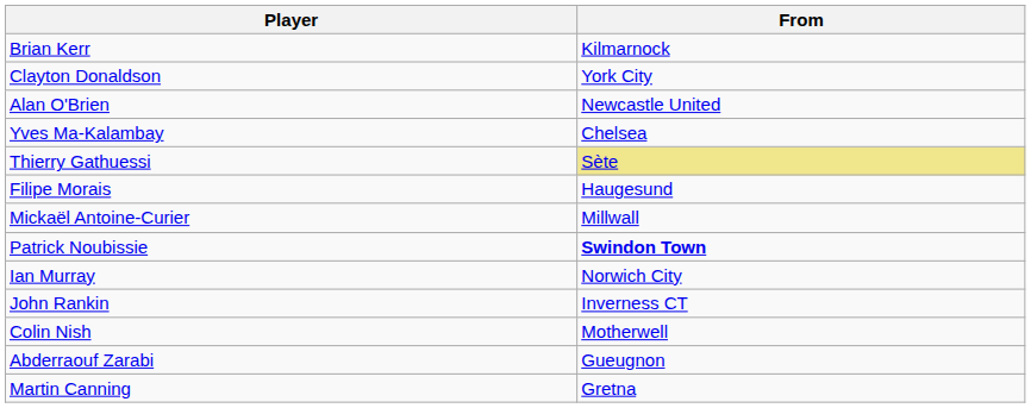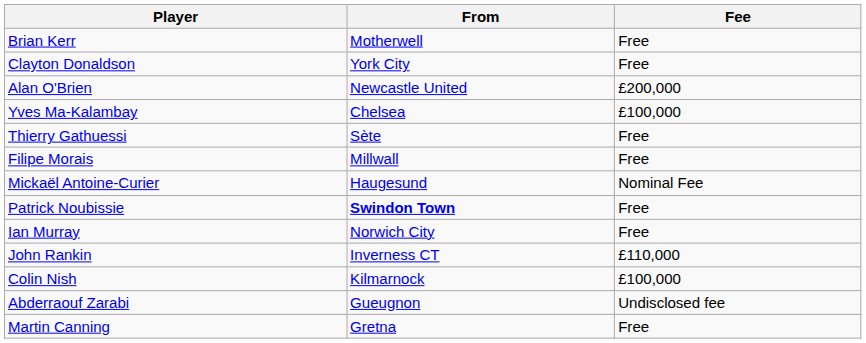 <table class="wikitable" style="text-align:center; font-size:95%;width:98%; text-align:left">
 <tr>
 <th>Player</th>
 <th>From</th>
+<th>Fee</th>
 </tr>
 <tr>
 <td> <a href='#'>Brian Kerr</a></td>
-<td><a href='#'>Kilmarnock</a></td>
+<td><a href='#'>Motherwell</a></td>
+<td>Free</td>
 </tr>
 <tr>
 <td> <a href='#'>Clayton Donaldson</a></td>
 <td><a href='#'>York City</a></td>
+<td>Free</td>
 </tr>
 <tr>
 <td> <a href='#'>Alan O'Brien</a></td>
 <td><a href='#'>Newcastle United</a></td>
+<td>£200,000</td>
 </tr>
 <tr>
 <td> <a href='#'>Yves Ma-Kalambay</a></td>
 <td><a href='#'>Chelsea</a></td>
+<td>£100,000</td>
 </tr>
 <tr>
 <td> <a href='#'>Thierry Gathuessi</a></td>
-<td style="background: khaki;"><a href='#'>Sète</a></td>
+<td><a href='#'>Sète</a></td>
+<td>Free</td>
 </tr>
 <tr>
 <td> <a href='#'>Filipe Morais</a></td>
-<td><a href='#'>Haugesund</a></td>
+<td><a href='#'>Millwall</a></td>
+<td>Free</td>
 </tr>
 <tr>
 <td> <a href='#'>Mickaël Antoine-Curier</a></td>
-<td><a href='#'>Millwall</a></td>
+<td><a href='#'>Haugesund</a></td>
+<td>Nominal Fee</td>
 </tr>
 <tr>
 <td> <a href='#'>Patrick Noubissie</a></td>
 <td><strong><a href='#'>Swindon Town</a></strong></td>
+<td>Free</td>
 </tr>
 <tr>
 <td> <a href='#'>Ian Murray</a></td>
 <td><a href='#'>Norwich City</a></td>
+<td>Free</td>
 </tr>
 <tr>
 <td> <a href='#'>John Rankin</a></td>
 <td><a href='#'>Inverness CT</a></td>
+<td>£110,000</td>
 </tr>
 <tr>
 <td> <a href='#'>Colin Nish</a></td>
-<td><a href='#'>Motherwell</a></td>
+<td><a href='#'>Kilmarnock</a></td>
+<td>£100,000</td>
 </tr>
 <tr>
 <td> <a href='#'>Abderraouf Zarabi</a></td>
 <td><a href='#'>Gueugnon</a></td>
+<td>Undisclosed fee</td>
 </tr>
 <tr>
 <td> <a href='#'>Martin Canning</a></td>
 <td><a href='#'>Gretna</a></td>
+<td>Free</td>
 </tr>
 </table>
